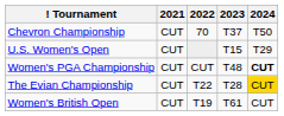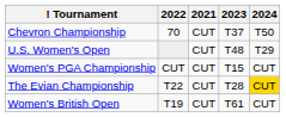 <table class="wikitable" style="font-size:95%;text-align:center;">
 <tr>
 <th>! Tournament</th>
+<th>2022</th>
 <th>2021</th>
-<th>2022</th>
 <th>2023</th>
 <th>2024</th>
 </tr>
 <tr>
 <td align=left><a href='#'>Chevron Championship</a></td>
+<td>70</td>
 <td>CUT</td>
-<td>70</td>
 <td>T37</td>
 <td>T50</td>
 </tr>
 <tr>
 <td align=left><a href='#'>U.S. Women's Open</a></td>
+<td style="background:#eeeeee;"></td>
 <td>CUT</td>
-<td style="background:#eeeeee;"></td>
-<td>T15</td>
+<td>T48</td>
 <td>T29</td>
 </tr>
 <tr>
 <td align=left><a href='#'>Women's PGA Championship</a></td>
 <td>CUT</td>
 <td>CUT</td>
-<td>T48</td>
-<td><strong>CUT</strong></td>
+<td>T15</td>
+<td>CUT</td>
 </tr>
 <tr>
 <td align=left><a href='#'>The Evian Championship</a></td>
+<td>T22</td>
 <td>CUT</td>
-<td>T22</td>
 <td>T28</td>
 <td style="background: gold;">CUT</td>
 </tr>
 <tr>
 <td align=left><a href='#'>Women's British Open</a></td>
+<td>T19</td>
 <td>CUT</td>
-<td>T19</td>
 <td>T61</td>
 <td>CUT</td>
 </tr>
 </table>
